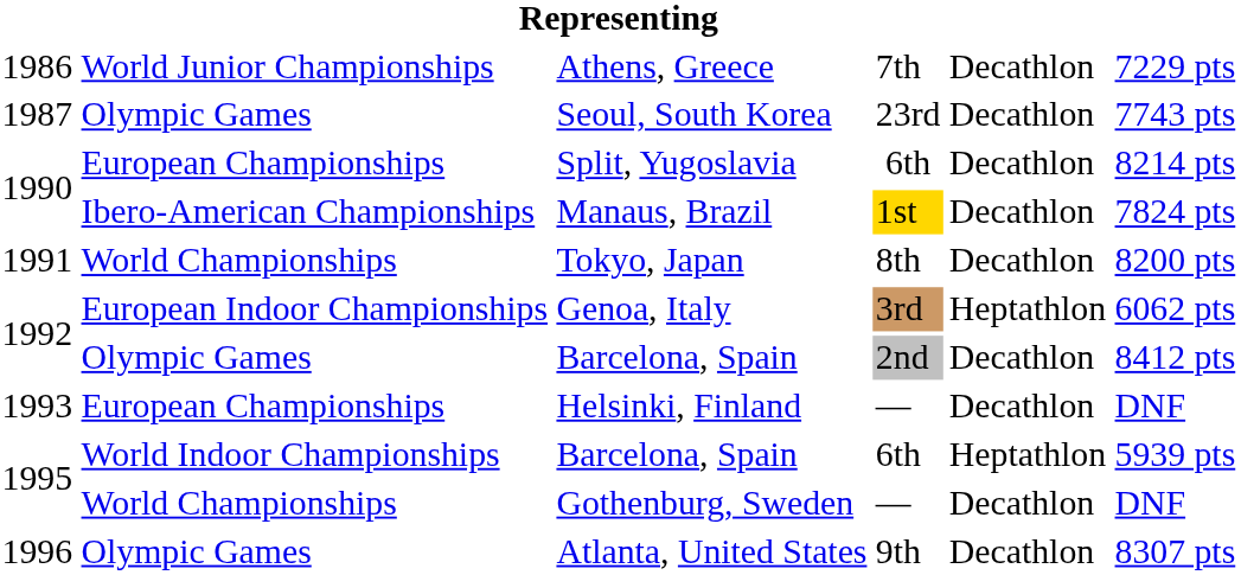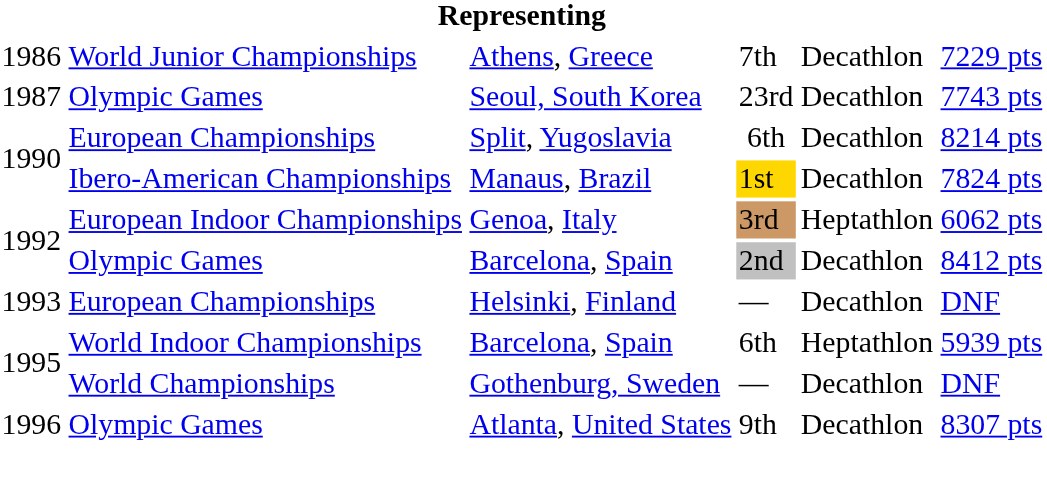 <table>
 <tr>
 <th colspan="6">Representing </th>
 </tr>
 <tr>
 <td>1986</td>
 <td><a href='#'>World Junior Championships</a></td>
 <td><a href='#'>Athens</a>, <a href='#'>Greece</a></td>
 <td>7th</td>
 <td>Decathlon</td>
 <td><a href='#'>7229 pts</a></td>
 </tr>
 <tr>
 <td>1987</td>
 <td><a href='#'>Olympic Games</a></td>
 <td><a href='#'>Seoul, South Korea</a></td>
 <td>23rd</td>
 <td>Decathlon</td>
 <td><a href='#'>7743 pts</a></td>
 </tr>
 <tr>
 <td rowspan=2>1990</td>
 <td><a href='#'>European Championships</a></td>
 <td><a href='#'>Split</a>, <a href='#'>Yugoslavia</a></td>
 <td align="center">6th</td>
 <td>Decathlon</td>
 <td><a href='#'>8214 pts</a></td>
 </tr>
 <tr>
 <td><a href='#'>Ibero-American Championships</a></td>
 <td><a href='#'>Manaus</a>, <a href='#'>Brazil</a></td>
 <td bgcolor=gold>1st</td>
 <td>Decathlon</td>
 <td><a href='#'>7824 pts</a></td>
-</tr>
-<tr>
-<td>1991</td>
-<td><a href='#'>World Championships</a></td>
-<td><a href='#'>Tokyo</a>, <a href='#'>Japan</a></td>
-<td>8th</td>
-<td>Decathlon</td>
-<td><a href='#'>8200 pts</a></td>
 </tr>
 <tr>
 <td rowspan=2>1992</td>
 <td><a href='#'>European Indoor Championships</a></td>
 <td><a href='#'>Genoa</a>, <a href='#'>Italy</a></td>
 <td bgcolor="cc9966">3rd</td>
 <td>Heptathlon</td>
 <td><a href='#'>6062 pts</a></td>
 </tr>
 <tr>
 <td><a href='#'>Olympic Games</a></td>
 <td><a href='#'>Barcelona</a>, <a href='#'>Spain</a></td>
 <td bgcolor="silver">2nd</td>
 <td>Decathlon</td>
 <td><a href='#'>8412 pts</a></td>
 </tr>
 <tr>
 <td>1993</td>
 <td><a href='#'>European Championships</a></td>
 <td><a href='#'>Helsinki</a>, <a href='#'>Finland</a></td>
 <td>—</td>
 <td>Decathlon</td>
 <td><a href='#'>DNF</a></td>
 </tr>
 <tr>
 <td rowspan=2>1995</td>
 <td><a href='#'>World Indoor Championships</a></td>
 <td><a href='#'>Barcelona</a>, <a href='#'>Spain</a></td>
 <td>6th</td>
 <td>Heptathlon</td>
 <td><a href='#'>5939 pts</a></td>
 </tr>
 <tr>
 <td><a href='#'>World Championships</a></td>
 <td><a href='#'>Gothenburg, Sweden</a></td>
 <td>—</td>
 <td>Decathlon</td>
 <td><a href='#'>DNF</a></td>
 </tr>
 <tr>
 <td>1996</td>
 <td><a href='#'>Olympic Games</a></td>
 <td><a href='#'>Atlanta</a>, <a href='#'>United States</a></td>
 <td>9th</td>
 <td>Decathlon</td>
 <td><a href='#'>8307 pts</a></td>
 </tr>
 </table>
